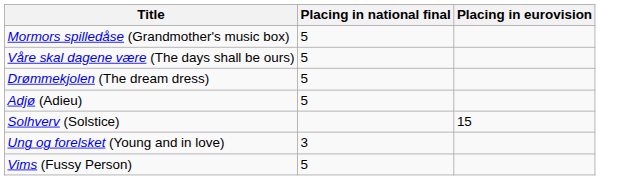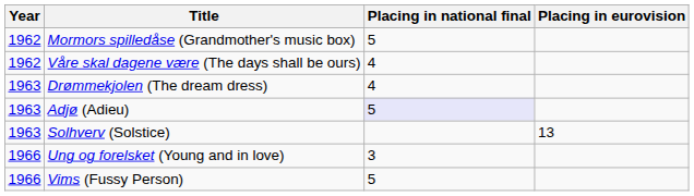 <table class="wikitable">
 <tr>
+<th>Year</th>
 <th>Title</th>
 <th>Placing in national final</th>
 <th>Placing in eurovision</th>
 </tr>
 <tr>
+<td><a href='#'>1962</a></td>
 <td><em><a href='#'>Mormors spilledåse</a></em> (Grandmother's music box)</td>
 <td>5</td>
 <td></td>
 </tr>
 <tr>
+<td><a href='#'>1962</a></td>
 <td><em><a href='#'>Våre skal dagene være</a></em> (The days shall be ours)</td>
-<td>5</td>
+<td>4</td>
 <td></td>
 </tr>
 <tr>
+<td><a href='#'>1963</a></td>
 <td><em><a href='#'>Drømmekjolen</a></em> (The dream dress)</td>
-<td>5</td>
+<td>4</td>
 <td></td>
 </tr>
 <tr>
+<td><a href='#'>1963</a></td>
 <td><em><a href='#'>Adjø</a></em> (Adieu)</td>
-<td>5</td>
+<td style="background: lavender;">5</td>
 <td></td>
 </tr>
 <tr>
+<td><a href='#'>1963</a></td>
 <td><em><a href='#'>Solhverv</a></em> (Solstice)</td>
 <td></td>
-<td>15</td>
+<td>13</td>
 </tr>
 <tr>
+<td><a href='#'>1966</a></td>
 <td><em><a href='#'>Ung og forelsket</a></em> (Young and in love)</td>
 <td>3</td>
 <td></td>
 </tr>
 <tr>
+<td><a href='#'>1966</a></td>
 <td><em><a href='#'>Vims</a></em> (Fussy Person)</td>
 <td>5</td>
 <td></td>
 </tr>
 </table>
